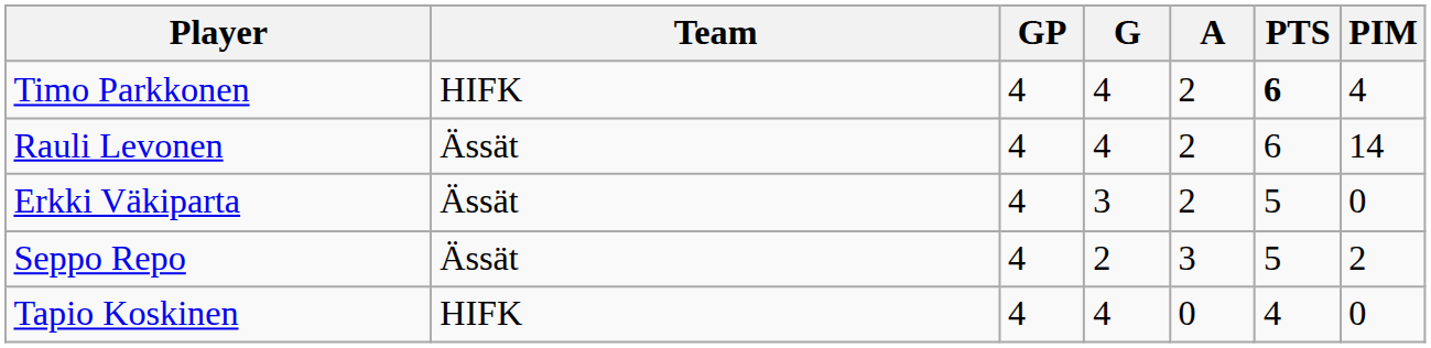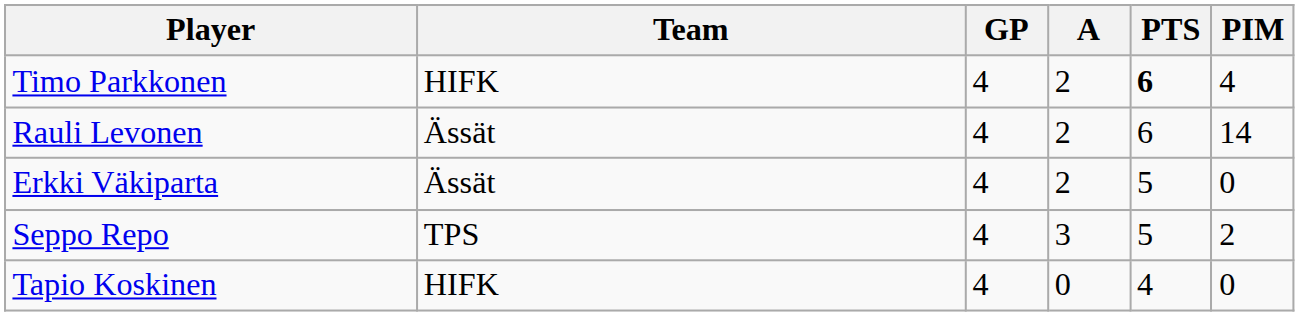 <table class="wikitable">
 <tr>
 <th bgcolor="#DDDDFF" width="30%">Player</th>
 <th bgcolor="#DDDDFF" width="40%">Team</th>
 <th bgcolor="#DDDDFF" width="6%">GP</th>
-<th bgcolor="#DDDDFF" width="6%">G</th>
 <th bgcolor="#DDDDFF" width="6%">A</th>
 <th bgcolor="#DDDDFF" width="6%">PTS</th>
 <th bgcolor="#DDDDFF" width="6%">PIM</th>
 </tr>
 <tr>
 <td><a href='#'>Timo Parkkonen</a></td>
 <td>HIFK</td>
-<td>4</td>
 <td>4</td>
 <td>2</td>
 <td><strong>6</strong></td>
 <td>4</td>
 </tr>
 <tr>
 <td><a href='#'>Rauli Levonen</a></td>
 <td>Ässät</td>
 <td>4</td>
-<td>4</td>
 <td>2</td>
 <td>6</td>
 <td>14</td>
 </tr>
 <tr>
 <td><a href='#'>Erkki Väkiparta</a></td>
 <td>Ässät</td>
 <td>4</td>
-<td>3</td>
 <td>2</td>
 <td>5</td>
 <td>0</td>
 </tr>
 <tr>
 <td><a href='#'>Seppo Repo</a></td>
-<td>Ässät</td>
+<td>TPS</td>
 <td>4</td>
-<td>2</td>
 <td>3</td>
 <td>5</td>
 <td>2</td>
 </tr>
 <tr>
 <td><a href='#'>Tapio Koskinen</a></td>
 <td>HIFK</td>
 <td>4</td>
-<td>4</td>
 <td>0</td>
 <td>4</td>
 <td>0</td>
 </tr>
 </table>
